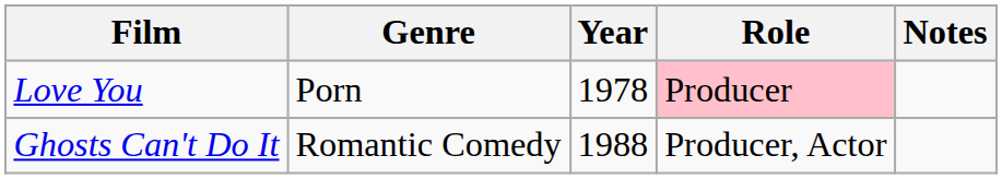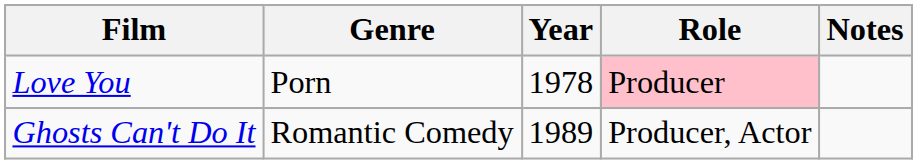 <table class="wikitable sortable">
 <tr>
 <th>Film</th>
 <th>Genre</th>
 <th>Year</th>
 <th>Role</th>
 <th>Notes</th>
 </tr>
 <tr>
 <td><em><a href='#'>Love You</a></em></td>
 <td>Porn</td>
 <td>1978</td>
 <td style="background: pink;">Producer</td>
 <td></td>
 </tr>
 <tr>
 <td><em><a href='#'>Ghosts Can't Do It</a></em></td>
 <td>Romantic Comedy</td>
-<td>1988</td>
+<td>1989</td>
 <td>Producer, Actor</td>
 <td></td>
 </tr>
 </table>
